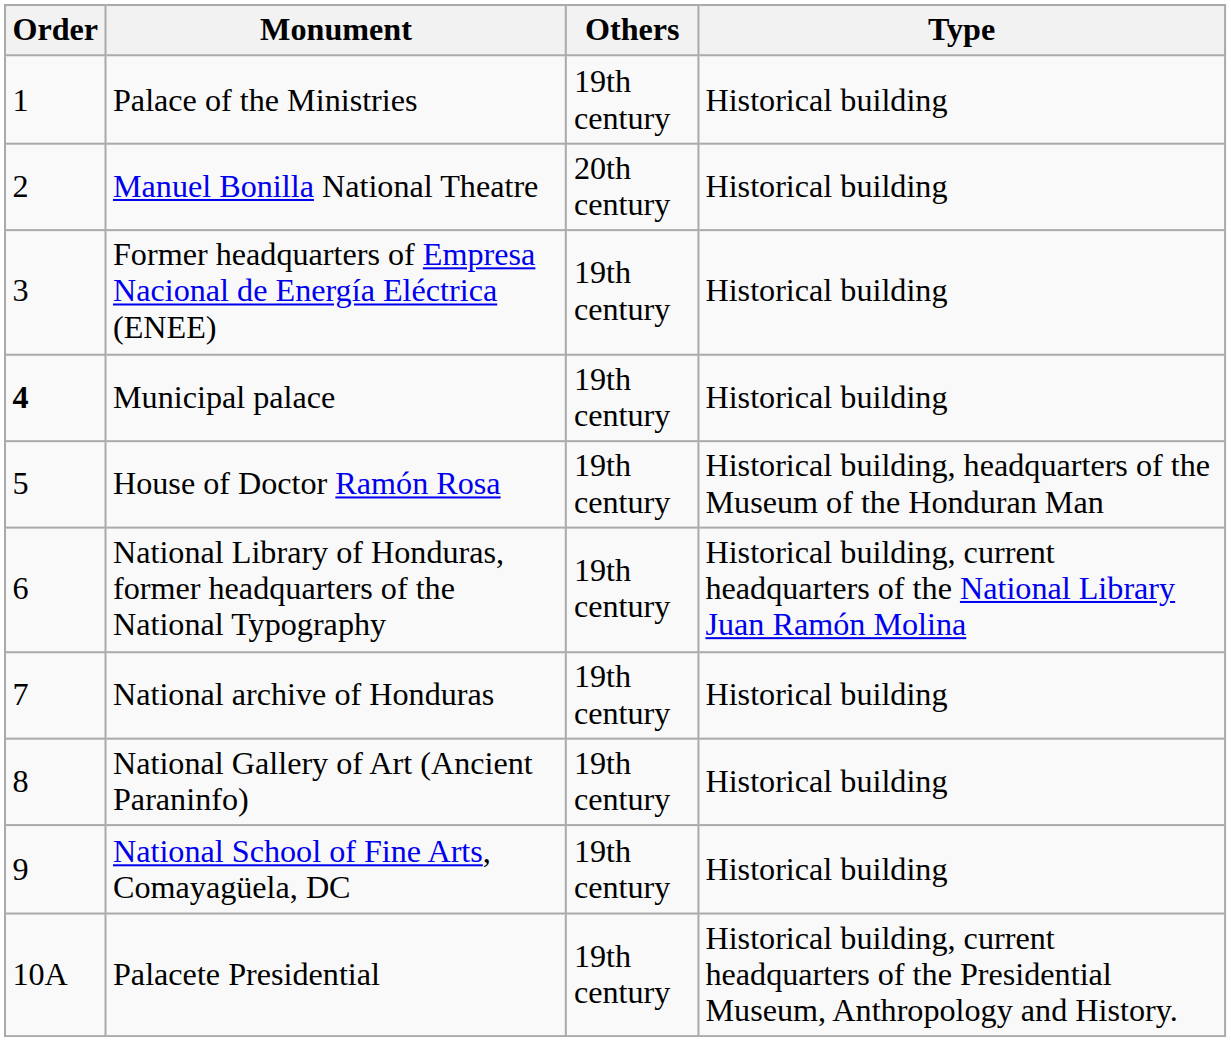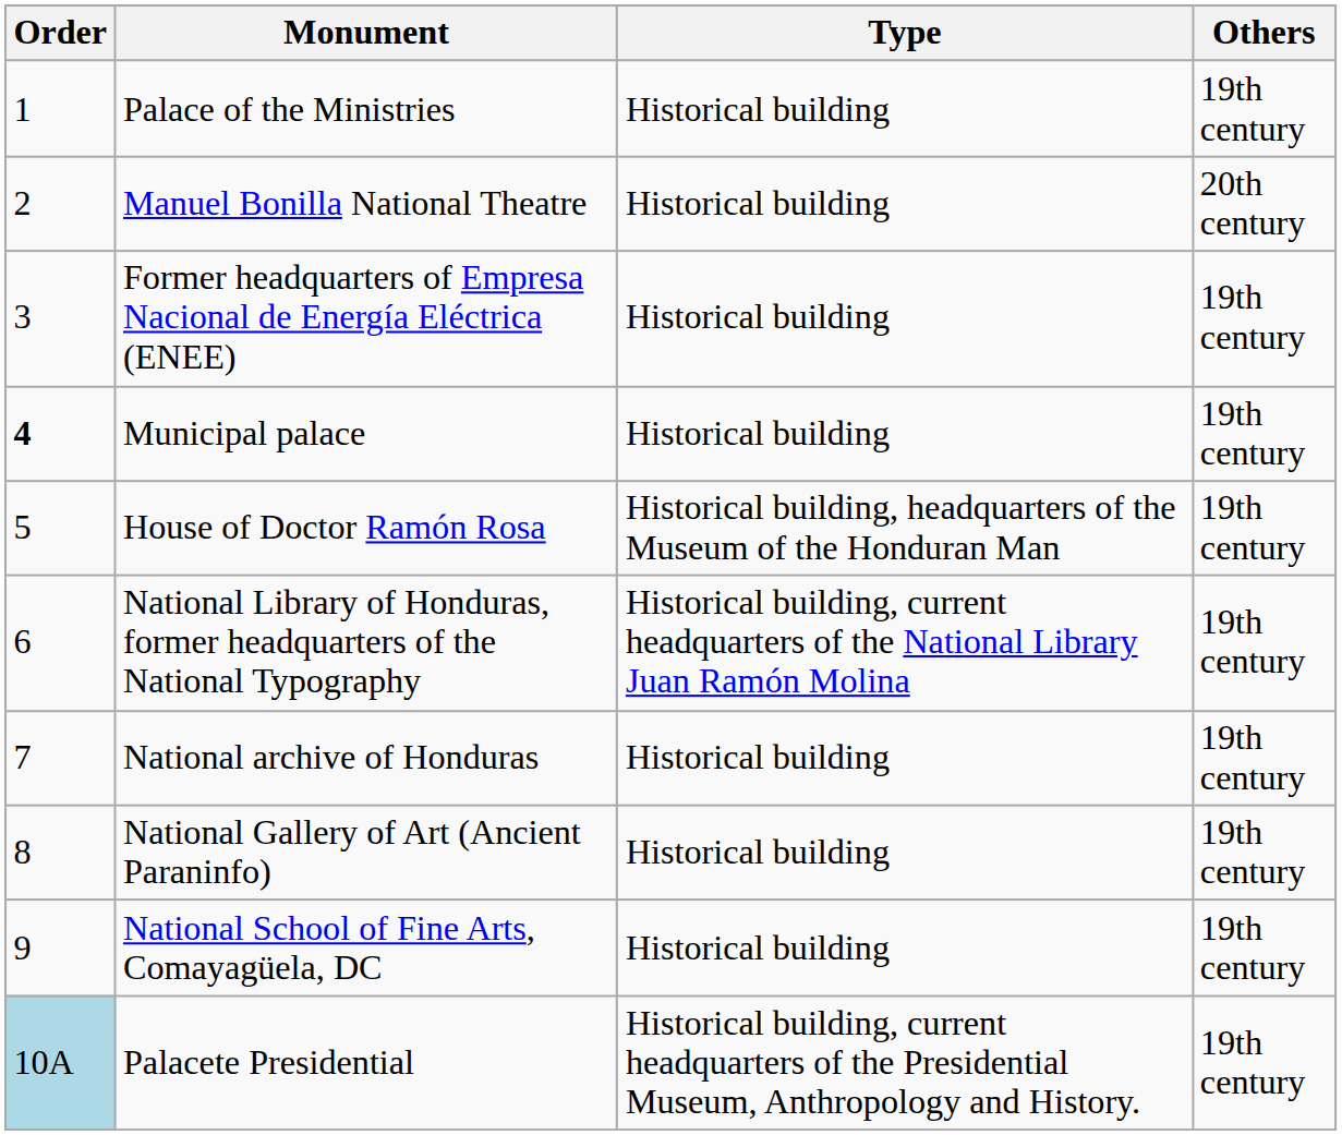 <table style="margin-bottom: 10px;" class="wikitable">
 <tr>
 <th>Order</th>
 <th>Monument</th>
+<th>Type</th>
 <th>Others</th>
-<th>Type</th>
 </tr>
 <tr>
 <td>1</td>
 <td>Palace of the Ministries</td>
+<td>Historical building</td>
 <td>19th century</td>
-<td>Historical building</td>
 </tr>
 <tr>
 <td>2</td>
 <td><a href='#'>Manuel Bonilla</a> National Theatre</td>
+<td>Historical building</td>
 <td>20th century</td>
-<td>Historical building</td>
 </tr>
 <tr>
 <td>3</td>
 <td>Former headquarters of <a href='#'>Empresa Nacional de Energía Eléctrica</a> (ENEE)</td>
+<td>Historical building</td>
 <td>19th century</td>
-<td>Historical building</td>
 </tr>
 <tr>
 <td><strong>4</strong></td>
 <td>Municipal palace</td>
+<td>Historical building</td>
 <td>19th century</td>
-<td>Historical building</td>
 </tr>
 <tr>
 <td>5</td>
 <td>House of Doctor <a href='#'>Ramón Rosa</a></td>
+<td>Historical building, headquarters of the Museum of the Honduran Man</td>
 <td>19th century</td>
-<td>Historical building, headquarters of the Museum of the Honduran Man</td>
 </tr>
 <tr>
 <td>6</td>
 <td>National Library of Honduras, former headquarters of the National Typography</td>
+<td>Historical building, current headquarters of the <a href='#'>National Library Juan Ramón Molina</a></td>
 <td>19th century</td>
-<td>Historical building, current headquarters of the <a href='#'>National Library Juan Ramón Molina</a></td>
 </tr>
 <tr>
 <td>7</td>
 <td>National archive of Honduras</td>
+<td>Historical building</td>
 <td>19th century</td>
-<td>Historical building</td>
 </tr>
 <tr>
 <td>8</td>
 <td>National Gallery of Art (Ancient Paraninfo)</td>
+<td>Historical building</td>
 <td>19th century</td>
-<td>Historical building</td>
 </tr>
 <tr>
 <td>9</td>
 <td><a href='#'>National School of Fine Arts</a>, Comayagüela, DC</td>
+<td>Historical building</td>
 <td>19th century</td>
-<td>Historical building</td>
 </tr>
 <tr>
-<td>10A</td>
+<td style="background: lightblue;">10A</td>
 <td>Palacete Presidential</td>
+<td>Historical building, current headquarters of the Presidential Museum, Anthropology and History.</td>
 <td>19th century</td>
-<td>Historical building, current headquarters of the Presidential Museum, Anthropology and History.</td>
 </tr>
 </table>
